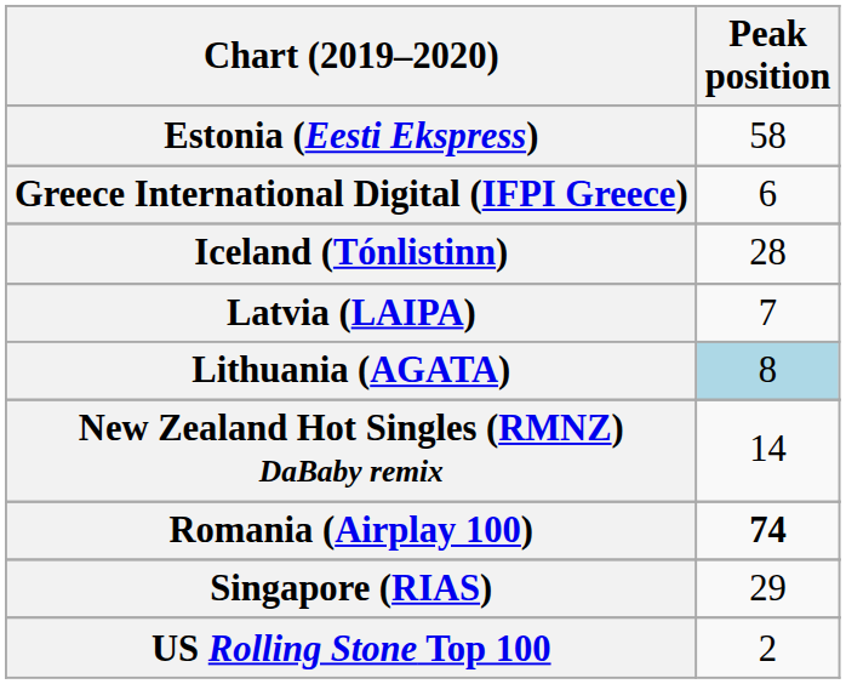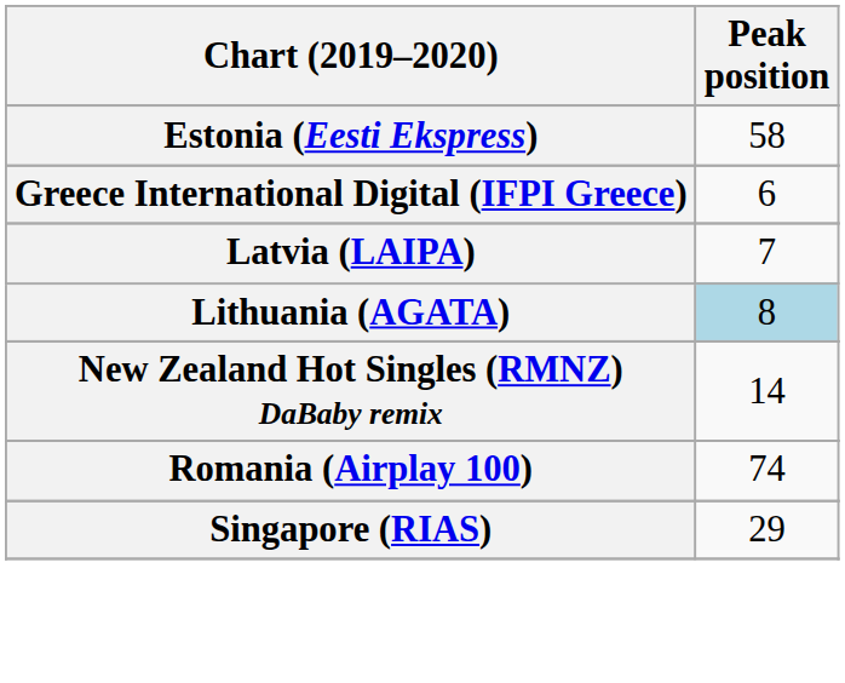 <table class="wikitable sortable plainrowheaders" style="text-align:center">
 <tr>
 <th scope="col">Chart (2019–2020)</th>
 <th scope="col">Peak<br>position</th>
 </tr>
 <tr>
 </tr>
 <tr>
 </tr>
 <tr>
 </tr>
 <tr>
 </tr>
 <tr>
 </tr>
 <tr>
 </tr>
 <tr>
 </tr>
 <tr>
 </tr>
 <tr>
 <th scope="row">Estonia (<em><a href='#'>Eesti Ekspress</a></em>)</th>
 <td>58</td>
 </tr>
 <tr>
 </tr>
 <tr>
 </tr>
 <tr>
 <th scope="row">Greece International Digital (<a href='#'>IFPI Greece</a>)</th>
 <td>6</td>
 </tr>
 <tr>
 </tr>
 <tr>
-<th scope="row">Iceland (<a href='#'>Tónlistinn</a>)</th>
-<td>28</td>
-</tr>
-<tr>
 </tr>
 <tr>
 <th scope="row">Latvia (<a href='#'>LAIPA</a>)</th>
 <td>7</td>
 </tr>
 <tr>
 <th scope="row">Lithuania (<a href='#'>AGATA</a>)</th>
 <td style="background: lightblue;">8</td>
 </tr>
 <tr>
 </tr>
 <tr>
 </tr>
 <tr>
 <th scope="row">New Zealand Hot Singles (<a href='#'>RMNZ</a>)<br><small><em>DaBaby remix</em></small></th>
 <td>14</td>
 </tr>
 <tr>
 </tr>
 <tr>
 </tr>
 <tr>
 <th scope="row">Romania (<a href='#'>Airplay 100</a>)</th>
-<td><strong>74</strong></td>
+<td>74</td>
 </tr>
 <tr>
 </tr>
 <tr>
 <th scope="row">Singapore (<a href='#'>RIAS</a>)</th>
 <td>29</td>
 </tr>
 <tr>
 </tr>
 <tr>
 </tr>
 <tr>
 </tr>
 <tr>
 </tr>
 <tr>
 </tr>
 <tr>
 </tr>
 <tr>
 </tr>
 <tr>
 </tr>
 <tr>
 </tr>
 <tr>
 </tr>
-<tr>
-<th scope="row">US <a href='#'><em>Rolling Stone</em> Top 100</a></th>
-<td>2</td>
-</tr>
 </table>
